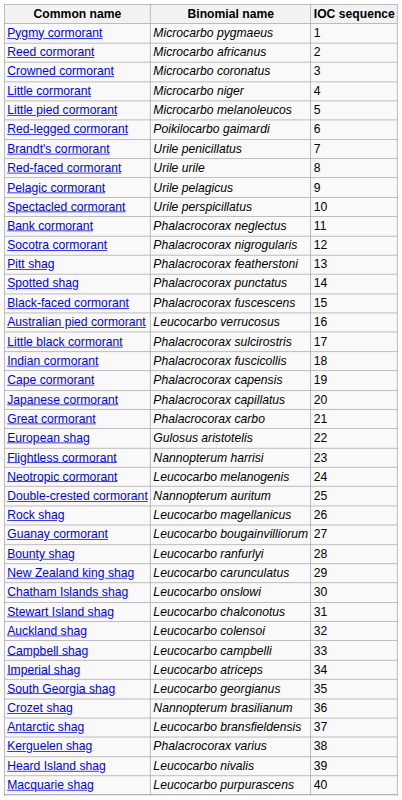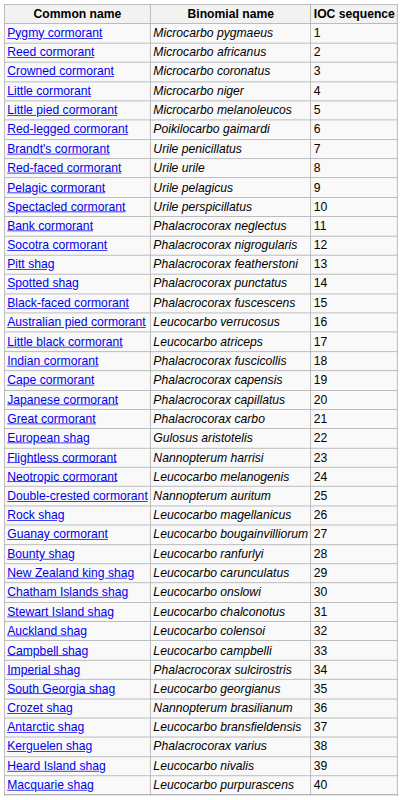 <table class="wikitable sortable">
 <tr>
 <th>Common name</th>
 <th>Binomial name</th>
 <th data-sort-type="number">IOC sequence</th>
 </tr>
 <tr>
 <td><a href='#'>Pygmy cormorant</a></td>
 <td><em>Microcarbo pygmaeus</em></td>
 <td>1</td>
 </tr>
 <tr>
 <td><a href='#'>Reed cormorant</a></td>
 <td><em>Microcarbo africanus</em></td>
 <td>2</td>
 </tr>
 <tr>
 <td><a href='#'>Crowned cormorant</a></td>
 <td><em>Microcarbo coronatus</em></td>
 <td>3</td>
 </tr>
 <tr>
 <td><a href='#'>Little cormorant</a></td>
 <td><em>Microcarbo niger</em></td>
 <td>4</td>
 </tr>
 <tr>
 <td><a href='#'>Little pied cormorant</a></td>
 <td><em>Microcarbo melanoleucos</em></td>
 <td>5</td>
 </tr>
 <tr>
 <td><a href='#'>Red-legged cormorant</a></td>
 <td><em>Poikilocarbo gaimardi</em></td>
 <td>6</td>
 </tr>
 <tr>
 <td><a href='#'>Brandt's cormorant</a></td>
 <td><em>Urile penicillatus</em></td>
 <td>7</td>
 </tr>
 <tr>
 <td><a href='#'>Red-faced cormorant</a></td>
 <td><em>Urile urile</em></td>
 <td>8</td>
 </tr>
 <tr>
 <td><a href='#'>Pelagic cormorant</a></td>
 <td><em>Urile pelagicus</em></td>
 <td>9</td>
 </tr>
 <tr>
 <td><a href='#'>Spectacled cormorant</a></td>
 <td><em>Urile perspicillatus</em></td>
 <td>10</td>
 </tr>
 <tr>
 <td><a href='#'>Bank cormorant</a></td>
 <td><em>Phalacrocorax neglectus</em></td>
 <td>11</td>
 </tr>
 <tr>
 <td><a href='#'>Socotra cormorant</a></td>
 <td><em>Phalacrocorax nigrogularis</em></td>
 <td>12</td>
 </tr>
 <tr>
 <td><a href='#'>Pitt shag</a></td>
 <td><em>Phalacrocorax featherstoni</em></td>
 <td>13</td>
 </tr>
 <tr>
 <td><a href='#'>Spotted shag</a></td>
 <td><em>Phalacrocorax punctatus</em></td>
 <td>14</td>
 </tr>
 <tr>
 <td><a href='#'>Black-faced cormorant</a></td>
 <td><em>Phalacrocorax fuscescens</em></td>
 <td>15</td>
 </tr>
 <tr>
 <td><a href='#'>Australian pied cormorant</a></td>
 <td><em>Leucocarbo verrucosus</em></td>
 <td>16</td>
 </tr>
 <tr>
 <td><a href='#'>Little black cormorant</a></td>
-<td><em>Phalacrocorax sulcirostris</em></td>
+<td><em>Leucocarbo atriceps</em></td>
 <td>17</td>
 </tr>
 <tr>
 <td><a href='#'>Indian cormorant</a></td>
 <td><em>Phalacrocorax fuscicollis</em></td>
 <td>18</td>
 </tr>
 <tr>
 <td><a href='#'>Cape cormorant</a></td>
 <td><em>Phalacrocorax capensis</em></td>
 <td>19</td>
 </tr>
 <tr>
 <td><a href='#'>Japanese cormorant</a></td>
 <td><em>Phalacrocorax capillatus</em></td>
 <td>20</td>
 </tr>
 <tr>
 <td><a href='#'>Great cormorant</a></td>
 <td><em>Phalacrocorax carbo</em></td>
 <td>21</td>
 </tr>
 <tr>
 <td><a href='#'>European shag</a></td>
 <td><em>Gulosus aristotelis</em></td>
 <td>22</td>
 </tr>
 <tr>
 <td><a href='#'>Flightless cormorant</a></td>
 <td><em>Nannopterum harrisi</em></td>
 <td>23</td>
 </tr>
 <tr>
 <td><a href='#'>Neotropic cormorant</a></td>
 <td><em>Leucocarbo melanogenis</em></td>
 <td>24</td>
 </tr>
 <tr>
 <td><a href='#'>Double-crested cormorant</a></td>
 <td><em>Nannopterum auritum</em></td>
 <td>25</td>
 </tr>
 <tr>
 <td><a href='#'>Rock shag</a></td>
 <td><em>Leucocarbo magellanicus</em></td>
 <td>26</td>
 </tr>
 <tr>
 <td><a href='#'>Guanay cormorant</a></td>
 <td><em>Leucocarbo bougainvilliorum</em></td>
 <td>27</td>
 </tr>
 <tr>
 <td><a href='#'>Bounty shag</a></td>
 <td><em>Leucocarbo ranfurlyi</em></td>
 <td>28</td>
 </tr>
 <tr>
 <td><a href='#'>New Zealand king shag</a></td>
 <td><em>Leucocarbo carunculatus</em></td>
 <td>29</td>
 </tr>
 <tr>
 <td><a href='#'>Chatham Islands shag</a></td>
 <td><em>Leucocarbo onslowi</em></td>
 <td>30</td>
 </tr>
 <tr>
 <td><a href='#'>Stewart Island shag</a></td>
 <td><em>Leucocarbo chalconotus</em></td>
 <td>31</td>
 </tr>
 <tr>
 <td><a href='#'>Auckland shag</a></td>
 <td><em>Leucocarbo colensoi</em></td>
 <td>32</td>
 </tr>
 <tr>
 <td><a href='#'>Campbell shag</a></td>
 <td><em>Leucocarbo campbelli</em></td>
 <td>33</td>
 </tr>
 <tr>
 <td><a href='#'>Imperial shag</a></td>
-<td><em>Leucocarbo atriceps</em></td>
+<td><em>Phalacrocorax sulcirostris</em></td>
 <td>34</td>
 </tr>
 <tr>
 <td><a href='#'>South Georgia shag</a></td>
 <td><em>Leucocarbo georgianus</em></td>
 <td>35</td>
 </tr>
 <tr>
 <td><a href='#'>Crozet shag</a></td>
 <td><em>Nannopterum brasilianum</em></td>
 <td>36</td>
 </tr>
 <tr>
 <td><a href='#'>Antarctic shag</a></td>
 <td><em>Leucocarbo bransfieldensis</em></td>
 <td>37</td>
 </tr>
 <tr>
 <td><a href='#'>Kerguelen shag</a></td>
 <td><em>Phalacrocorax varius</em></td>
 <td>38</td>
 </tr>
 <tr>
 <td><a href='#'>Heard Island shag</a></td>
 <td><em>Leucocarbo nivalis</em></td>
 <td>39</td>
 </tr>
 <tr>
 <td><a href='#'>Macquarie shag</a></td>
 <td><em>Leucocarbo purpurascens</em></td>
 <td>40</td>
 </tr>
 <tr>
 </tr>
 <tr class="sortbottom">
 </tr>
 </table>
